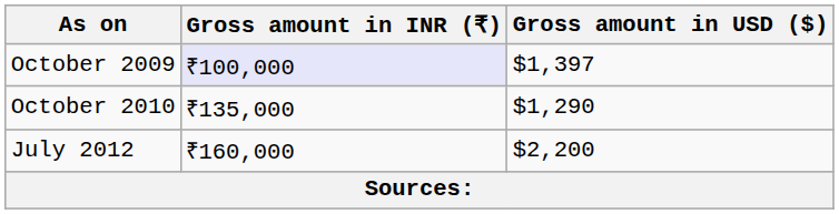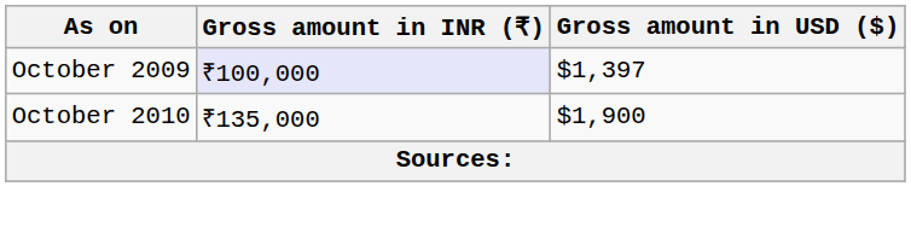 <table class="wikitable">
 <tr>
 <th>As on</th>
 <th>Gross amount in INR (₹)</th>
 <th>Gross amount in USD ($)</th>
 </tr>
 <tr>
 <td>October 2009</td>
 <td style="background: lavender;">₹100,000</td>
 <td>$1,397</td>
 </tr>
 <tr>
 <td>October 2010</td>
 <td>₹135,000</td>
-<td>$1,290</td>
-</tr>
-<tr>
-<td>July 2012</td>
-<td>₹160,000</td>
-<td>$2,200</td>
+<td>$1,900</td>
 </tr>
 <tr>
 <th colspan="3">Sources:</th>
 </tr>
 </table>
